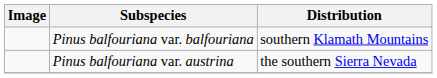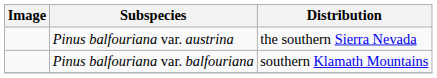 <table class="wikitable ">
 <tr>
 <th>Image</th>
 <th>Subspecies</th>
 <th>Distribution</th>
 </tr>
 <tr>
 <td></td>
+<td><em>Pinus balfouriana</em> var. <em>austrina</em></td>
+<td>the southern <a href='#'>Sierra Nevada</a></td>
+</tr>
+<tr>
+<td></td>
 <td><em>Pinus balfouriana</em> var. <em>balfouriana</em></td>
 <td>southern <a href='#'>Klamath Mountains</a></td>
 </tr>
 <tr>
-<td></td>
-<td><em>Pinus balfouriana</em> var. <em>austrina</em></td>
-<td>the southern <a href='#'>Sierra Nevada</a></td>
-</tr>
-<tr>
 </tr>
 </table>
